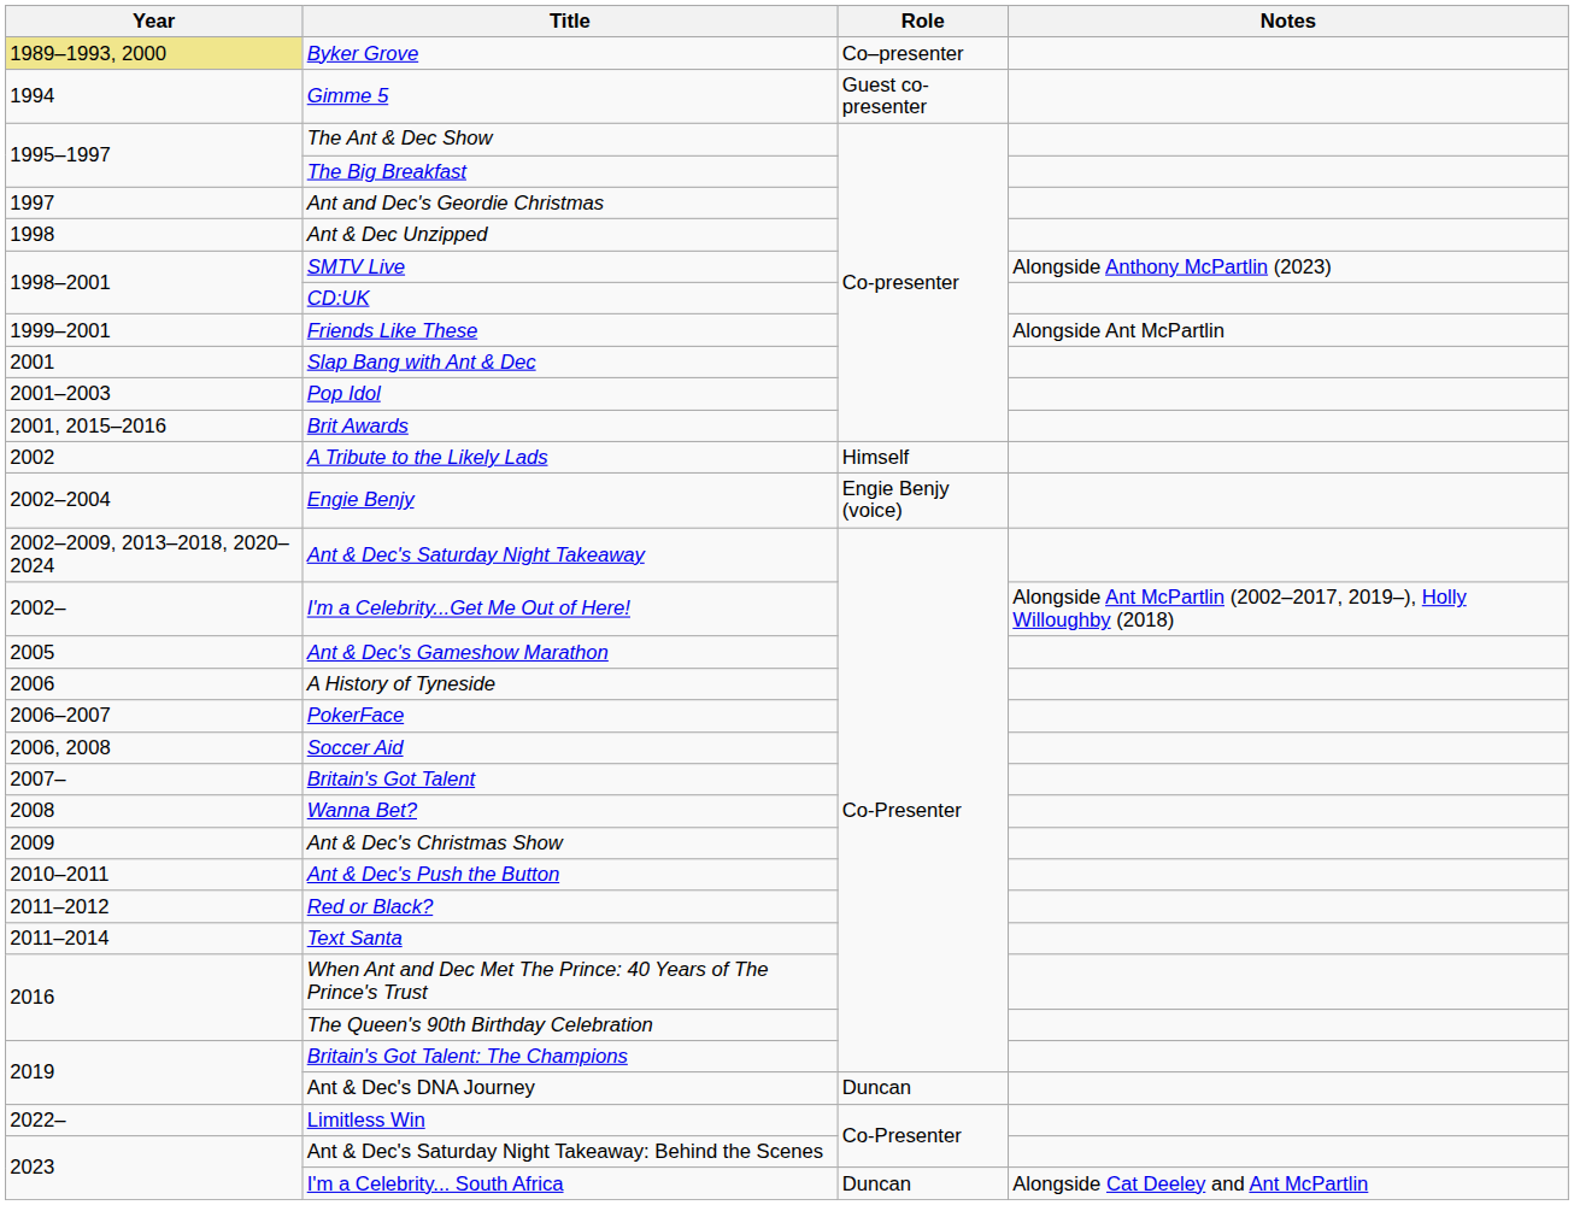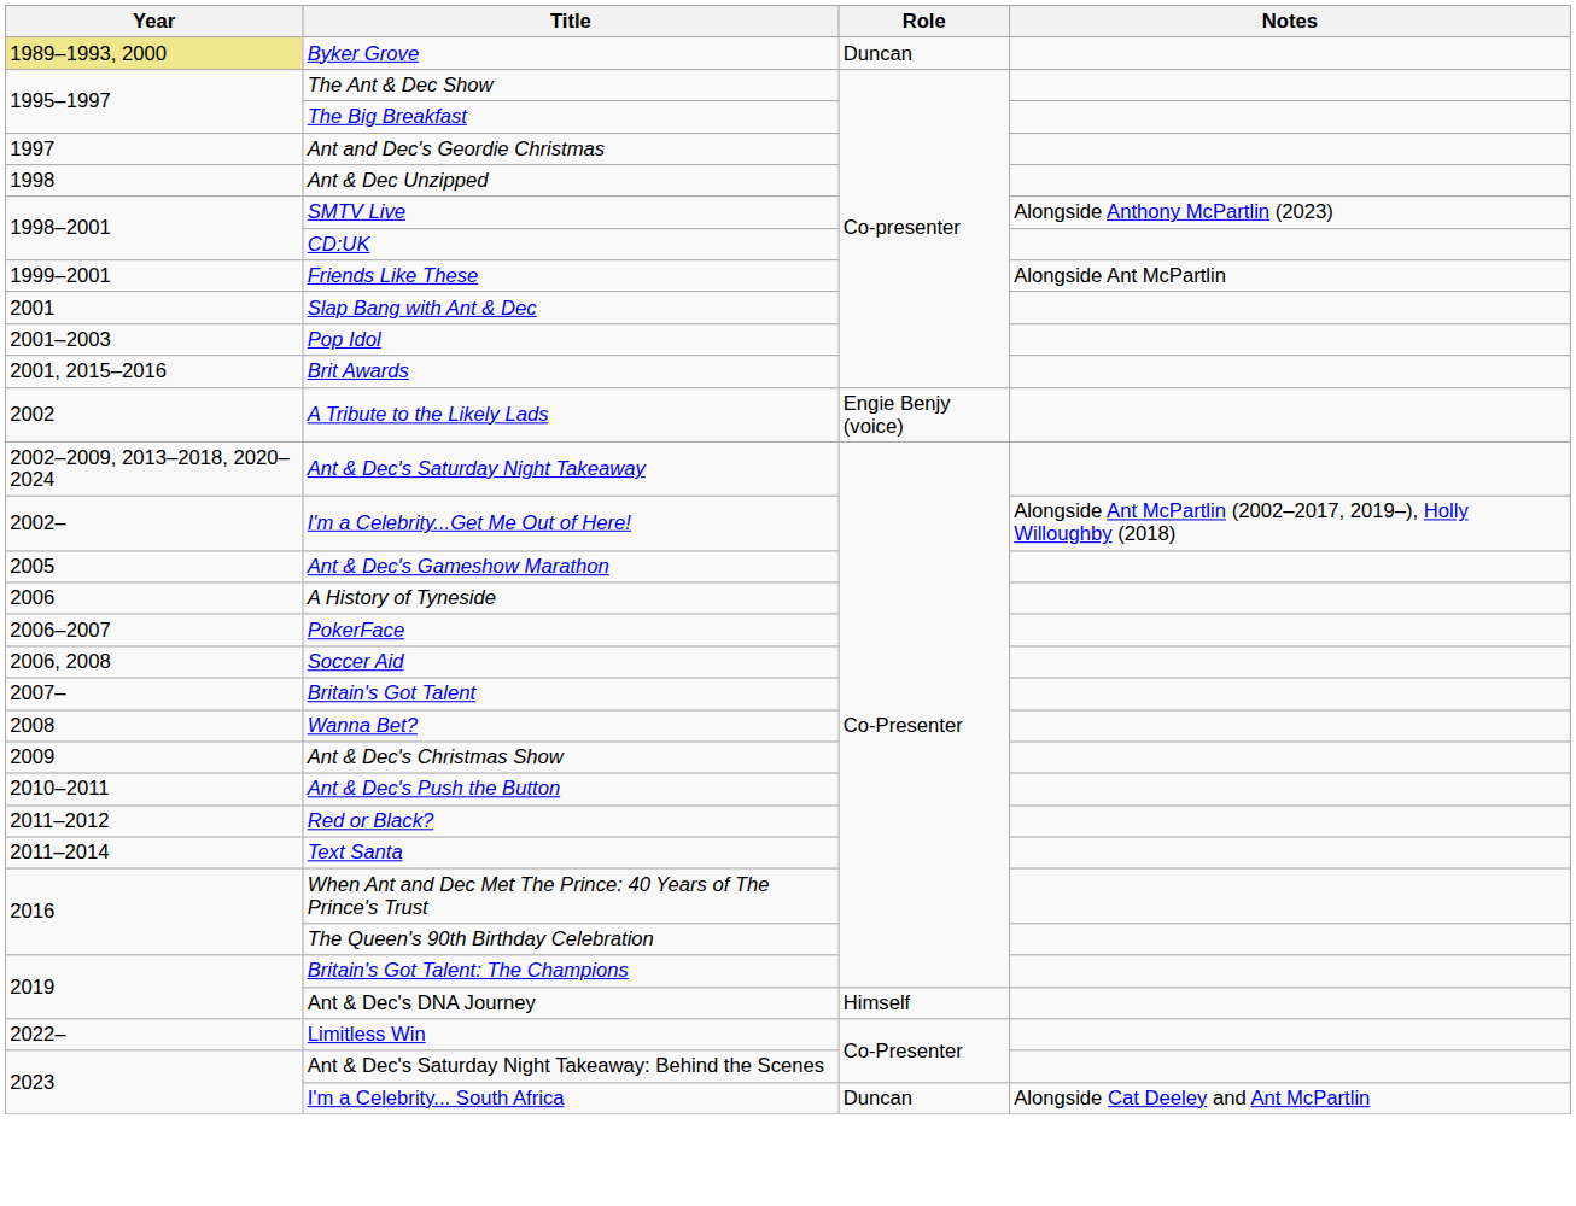 <table class="wikitable">
 <tr style="background:#b0c4de; text-align:center;">
 <th>Year</th>
 <th>Title</th>
 <th>Role</th>
 <th>Notes</th>
 </tr>
 <tr>
 <td style="background: khaki;">1989–1993, 2000</td>
 <td><em><a href='#'>Byker Grove</a></em></td>
-<td>Co–presenter</td>
-<td></td>
-</tr>
-<tr>
-<td>1994</td>
-<td><em><a href='#'>Gimme 5</a></em></td>
-<td>Guest co-presenter</td>
+<td>Duncan</td>
 <td></td>
 </tr>
 <tr>
 <td rowspan="2">1995–1997</td>
 <td><em>The Ant & Dec Show</em></td>
 <td rowspan="10">Co-presenter</td>
 <td></td>
 </tr>
 <tr>
 <td><em><a href='#'>The Big Breakfast</a></em></td>
 <td></td>
 </tr>
 <tr>
 <td>1997</td>
 <td><em>Ant and Dec's Geordie Christmas</em></td>
 <td></td>
 </tr>
 <tr>
 <td>1998</td>
 <td><em>Ant & Dec Unzipped</em></td>
 <td></td>
 </tr>
 <tr>
 <td rowspan="2">1998–2001</td>
 <td><em><a href='#'>SMTV Live</a></em></td>
 <td>Alongside <a href='#'>Anthony McPartlin</a> (2023)</td>
 </tr>
 <tr>
 <td><em><a href='#'>CD:UK</a></em></td>
 <td></td>
 </tr>
 <tr>
 <td>1999–2001</td>
 <td><em><a href='#'>Friends Like These</a></em></td>
 <td>Alongside Ant McPartlin</td>
 </tr>
 <tr>
 <td>2001</td>
 <td><em><a href='#'>Slap Bang with Ant & Dec</a></em></td>
 <td></td>
 </tr>
 <tr>
 <td>2001–2003</td>
 <td><em><a href='#'>Pop Idol</a></em></td>
 <td></td>
 </tr>
 <tr>
 <td>2001, 2015–2016</td>
 <td><em><a href='#'>Brit Awards</a></em></td>
 <td></td>
 </tr>
 <tr>
 <td>2002</td>
 <td><em><a href='#'>A Tribute to the Likely Lads</a></em></td>
-<td>Himself</td>
-<td></td>
-</tr>
-<tr>
-<td>2002–2004</td>
-<td><em><a href='#'>Engie Benjy</a></em></td>
 <td>Engie Benjy (voice)</td>
 <td></td>
 </tr>
 <tr>
 <td>2002–2009, 2013–2018, 2020–2024</td>
 <td><em><a href='#'>Ant & Dec's Saturday Night Takeaway</a></em></td>
 <td rowspan="15"><br>Co-Presenter</td>
 <td></td>
 </tr>
 <tr>
 <td>2002–</td>
 <td><em><a href='#'>I'm a Celebrity...Get Me Out of Here!</a></em></td>
 <td>Alongside <a href='#'>Ant McPartlin</a> (2002–2017, 2019–), <a href='#'>Holly Willoughby</a> (2018)</td>
 </tr>
 <tr>
 <td>2005</td>
 <td><em><a href='#'>Ant & Dec's Gameshow Marathon</a></em></td>
 <td></td>
 </tr>
 <tr>
 <td>2006</td>
 <td><em>A History of Tyneside</em></td>
 <td></td>
 </tr>
 <tr>
 <td>2006–2007</td>
 <td><em><a href='#'>PokerFace</a></em></td>
 <td></td>
 </tr>
 <tr>
 <td>2006, 2008</td>
 <td><em><a href='#'>Soccer Aid</a></em></td>
 <td></td>
 </tr>
 <tr>
 <td>2007–</td>
 <td><em><a href='#'>Britain's Got Talent</a></em></td>
 <td></td>
 </tr>
 <tr>
 <td>2008</td>
 <td><em><a href='#'>Wanna Bet?</a></em></td>
 <td></td>
 </tr>
 <tr>
 <td>2009</td>
 <td><em>Ant & Dec's Christmas Show</em></td>
 <td></td>
 </tr>
 <tr>
 <td>2010–2011</td>
 <td><em><a href='#'>Ant & Dec's Push the Button</a></em></td>
 <td></td>
 </tr>
 <tr>
 <td>2011–2012</td>
 <td><em><a href='#'>Red or Black?</a></em></td>
 <td></td>
 </tr>
 <tr>
 <td>2011–2014</td>
 <td><em><a href='#'>Text Santa</a></em></td>
 <td></td>
 </tr>
 <tr>
 <td rowspan=2>2016</td>
 <td><em>When Ant and Dec Met The Prince: 40 Years of The Prince's Trust</em></td>
 <td></td>
 </tr>
 <tr>
 <td><em>The Queen's 90th Birthday Celebration</em></td>
 <td></td>
 </tr>
 <tr>
 <td rowspan="2">2019</td>
 <td><em><a href='#'>Britain's Got Talent: The Champions</a></em></td>
 <td></td>
 </tr>
 <tr>
 <td>Ant & Dec's DNA Journey<em></td>
-<td>Duncan</td>
+<td rowspan="1">Himself</td>
 <td></td>
 </tr>
 <tr>
 <td>2022–</td>
 <td></em><a href='#'>Limitless Win</a><em></td>
 <td rowspan="2">Co-Presenter</td>
 <td></td>
 </tr>
 <tr>
 <td rowspan="2">2023</td>
 <td>Ant & Dec's Saturday Night Takeaway: Behind the Scenes</td>
 <td></td>
 </tr>
 <tr>
 <td><a href='#'>I'm a Celebrity... South Africa</a></td>
 <td>Duncan</td>
 <td>Alongside <a href='#'>Cat Deeley</a> and <a href='#'>Ant McPartlin</a></td>
 </tr>
 </table>
